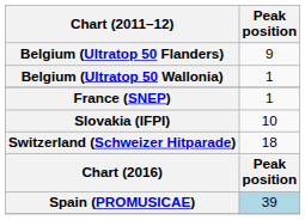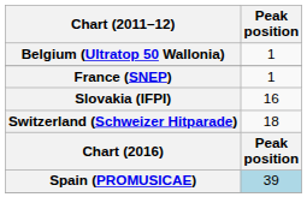 <table class="wikitable sortable plainrowheaders" style="text-align:center;">
 <tr>
 <th scope="col">Chart (2011–12)</th>
 <th scope="col">Peak<br>position</th>
-</tr>
-<tr>
-<th scope="row">Belgium (<a href='#'>Ultratop 50</a> Flanders)</th>
-<td>9</td>
 </tr>
 <tr>
 <th scope="row">Belgium (<a href='#'>Ultratop 50</a> Wallonia)</th>
 <td>1</td>
 </tr>
 <tr>
 </tr>
 <tr>
 </tr>
 <tr>
 <th scope="row">France (<a href='#'>SNEP</a>)</th>
 <td>1</td>
 </tr>
 <tr>
 <th scope="row">Slovakia (IFPI)</th>
-<td>10</td>
+<td>16</td>
 </tr>
 <tr>
 <th scope="row">Switzerland (<a href='#'>Schweizer Hitparade</a>)</th>
 <td>18</td>
 </tr>
 <tr>
 <th scope="col">Chart (2016)</th>
 <th scope="col">Peak<br>position</th>
 </tr>
 <tr>
 <th scope="row">Spain (<a href='#'>PROMUSICAE</a>)</th>
 <td style="background: lightblue;">39</td>
 </tr>
 <tr>
 </tr>
 </table>
